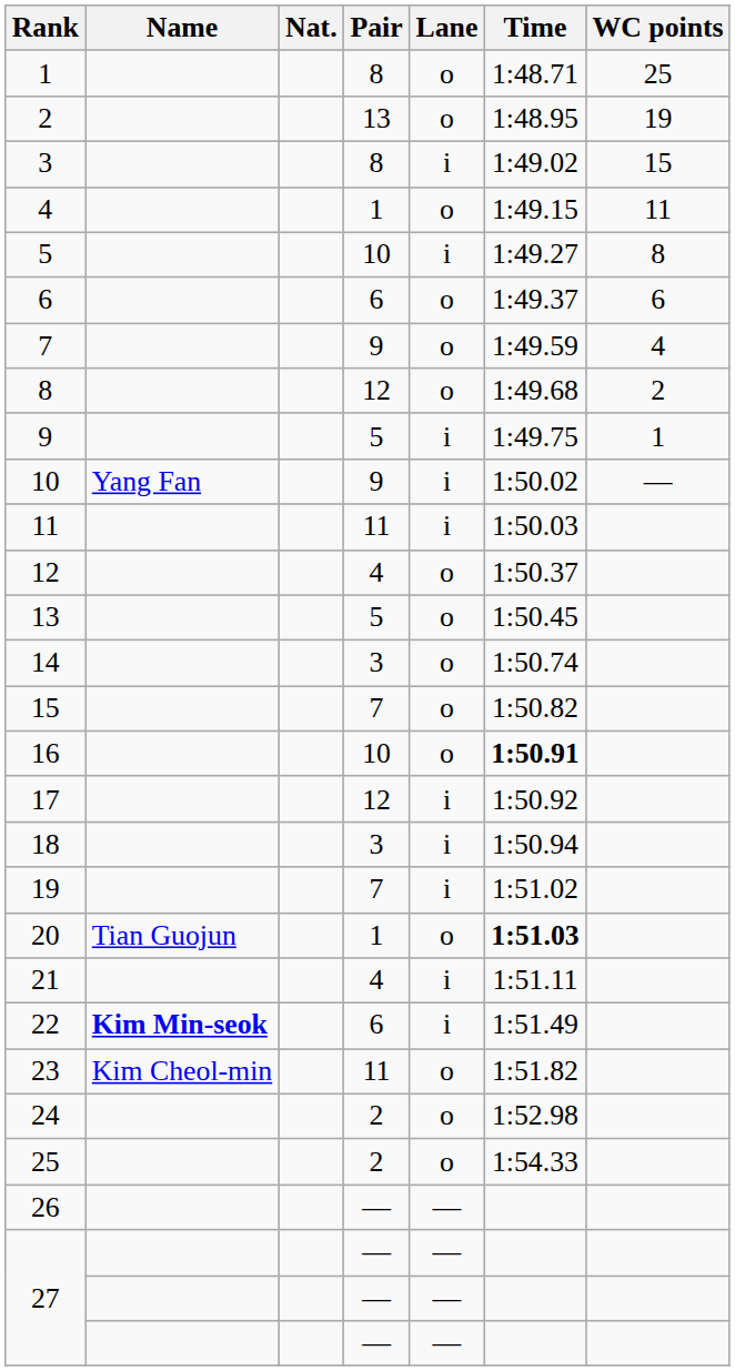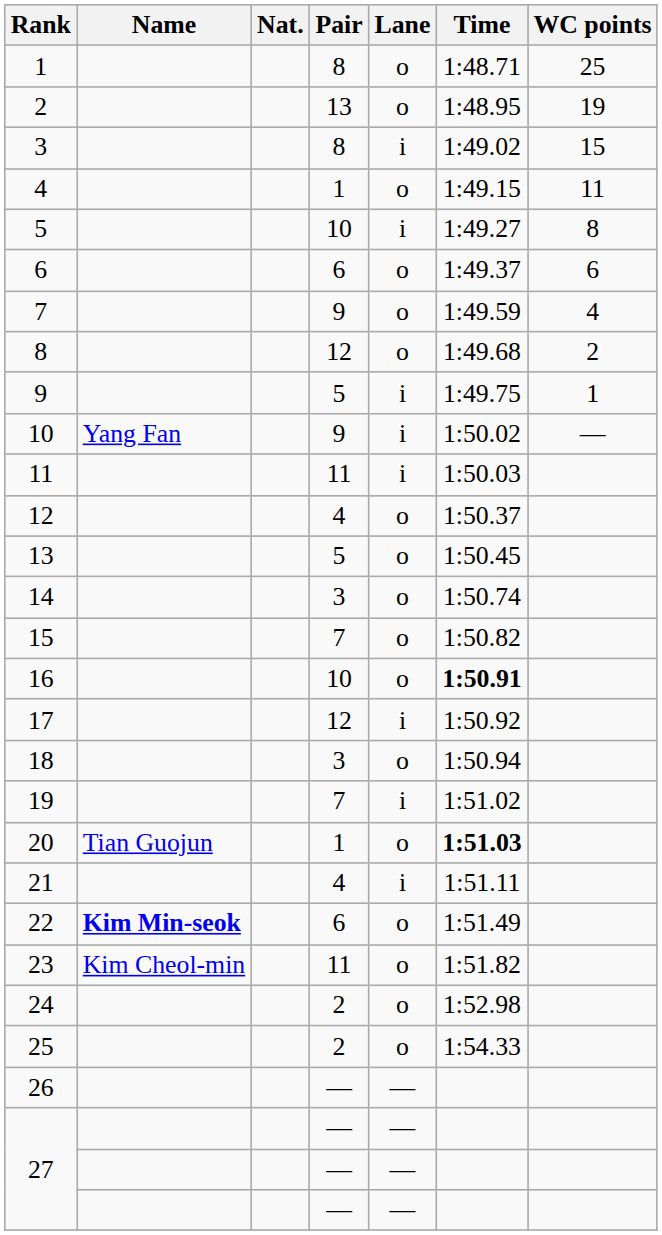 <table class="wikitable sortable" style="text-align:center">
 <tr>
 <th>Rank</th>
 <th>Name</th>
 <th>Nat.</th>
 <th>Pair</th>
 <th>Lane</th>
 <th>Time</th>
 <th>WC points</th>
 </tr>
 <tr>
 <td>1</td>
 <td align=left></td>
 <td></td>
 <td>8</td>
 <td>o</td>
 <td>1:48.71</td>
 <td>25</td>
 </tr>
 <tr>
 <td>2</td>
 <td align=left></td>
 <td></td>
 <td>13</td>
 <td>o</td>
 <td>1:48.95</td>
 <td>19</td>
 </tr>
 <tr>
 <td>3</td>
 <td align=left></td>
 <td></td>
 <td>8</td>
 <td>i</td>
 <td>1:49.02</td>
 <td>15</td>
 </tr>
 <tr>
 <td>4</td>
 <td align=left></td>
 <td></td>
 <td>1</td>
 <td>o</td>
 <td>1:49.15</td>
 <td>11</td>
 </tr>
 <tr>
 <td>5</td>
 <td align=left></td>
 <td></td>
 <td>10</td>
 <td>i</td>
 <td>1:49.27</td>
 <td>8</td>
 </tr>
 <tr>
 <td>6</td>
 <td align=left></td>
 <td></td>
 <td>6</td>
 <td>o</td>
 <td>1:49.37</td>
 <td>6</td>
 </tr>
 <tr>
 <td>7</td>
 <td align=left></td>
 <td></td>
 <td>9</td>
 <td>o</td>
 <td>1:49.59</td>
 <td>4</td>
 </tr>
 <tr>
 <td>8</td>
 <td align=left></td>
 <td></td>
 <td>12</td>
 <td>o</td>
 <td>1:49.68</td>
 <td>2</td>
 </tr>
 <tr>
 <td>9</td>
 <td align=left></td>
 <td></td>
 <td>5</td>
 <td>i</td>
 <td>1:49.75</td>
 <td>1</td>
 </tr>
 <tr>
 <td>10</td>
 <td align=left><a href='#'>Yang Fan</a></td>
 <td></td>
 <td>9</td>
 <td>i</td>
 <td>1:50.02</td>
 <td>—</td>
 </tr>
 <tr>
 <td>11</td>
 <td align=left></td>
 <td></td>
 <td>11</td>
 <td>i</td>
 <td>1:50.03</td>
 <td></td>
 </tr>
 <tr>
 <td>12</td>
 <td align=left></td>
 <td></td>
 <td>4</td>
 <td>o</td>
 <td>1:50.37</td>
 <td></td>
 </tr>
 <tr>
 <td>13</td>
 <td align=left></td>
 <td></td>
 <td>5</td>
 <td>o</td>
 <td>1:50.45</td>
 <td></td>
 </tr>
 <tr>
 <td>14</td>
 <td align=left></td>
 <td></td>
 <td>3</td>
 <td>o</td>
 <td>1:50.74</td>
 <td></td>
 </tr>
 <tr>
 <td>15</td>
 <td align=left></td>
 <td></td>
 <td>7</td>
 <td>o</td>
 <td>1:50.82</td>
 <td></td>
 </tr>
 <tr>
 <td>16</td>
 <td align=left></td>
 <td></td>
 <td>10</td>
 <td>o</td>
 <td><strong>1:50.91</strong></td>
 <td></td>
 </tr>
 <tr>
 <td>17</td>
 <td align=left></td>
 <td></td>
 <td>12</td>
 <td>i</td>
 <td>1:50.92</td>
 <td></td>
 </tr>
 <tr>
 <td>18</td>
 <td align=left></td>
 <td></td>
 <td>3</td>
-<td>i</td>
+<td>o</td>
 <td>1:50.94</td>
 <td></td>
 </tr>
 <tr>
 <td>19</td>
 <td align=left></td>
 <td></td>
 <td>7</td>
 <td>i</td>
 <td>1:51.02</td>
 <td></td>
 </tr>
 <tr>
 <td>20</td>
 <td align=left><a href='#'>Tian Guojun</a></td>
 <td></td>
 <td>1</td>
 <td>o</td>
 <td><strong>1:51.03</strong></td>
 <td></td>
 </tr>
 <tr>
 <td>21</td>
 <td align=left></td>
 <td></td>
 <td>4</td>
 <td>i</td>
 <td>1:51.11</td>
 <td></td>
 </tr>
 <tr>
 <td>22</td>
 <td align=left><strong><a href='#'>Kim Min-seok</a></strong></td>
 <td></td>
 <td>6</td>
-<td>i</td>
+<td>o</td>
 <td>1:51.49</td>
 <td></td>
 </tr>
 <tr>
 <td>23</td>
 <td align=left><a href='#'>Kim Cheol-min</a></td>
 <td></td>
 <td>11</td>
 <td>o</td>
 <td>1:51.82</td>
 <td></td>
 </tr>
 <tr>
 <td>24</td>
 <td align=left></td>
 <td></td>
 <td>2</td>
 <td>o</td>
 <td>1:52.98</td>
 <td></td>
 </tr>
 <tr>
 <td>25</td>
 <td align=left></td>
 <td></td>
 <td>2</td>
 <td>o</td>
 <td>1:54.33</td>
 <td></td>
 </tr>
 <tr>
 <td>26</td>
 <td align=left></td>
 <td></td>
 <td>—</td>
 <td>—</td>
 <td></td>
 <td></td>
 </tr>
 <tr>
 <td rowspan=3>27</td>
 <td align=left></td>
 <td></td>
 <td>—</td>
 <td>—</td>
 <td></td>
 <td></td>
 </tr>
 <tr>
 <td align=left></td>
 <td></td>
 <td>—</td>
 <td>—</td>
 <td></td>
 <td></td>
 </tr>
 <tr>
 <td align=left></td>
 <td></td>
 <td>—</td>
 <td>—</td>
 <td></td>
 <td></td>
 </tr>
 </table>
